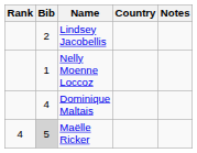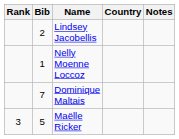 <table class="wikitable" style="text-align:center;"  width=40%>
 <tr>
 <th>Rank</th>
 <th>Bib</th>
 <th>Name</th>
 <th>Country</th>
 <th>Notes</th>
 </tr>
 <tr>
 <td></td>
 <td>2</td>
 <td align=left><a href='#'>Lindsey Jacobellis</a></td>
 <td align=left></td>
 <td></td>
 </tr>
 <tr>
 <td></td>
 <td>1</td>
 <td align=left><a href='#'>Nelly Moenne Loccoz</a></td>
 <td align=left></td>
 <td></td>
 </tr>
 <tr>
 <td></td>
-<td>4</td>
+<td>7</td>
 <td align=left><a href='#'>Dominique Maltais</a></td>
 <td align=left></td>
 <td></td>
 </tr>
 <tr>
-<td>4</td>
-<td style="background: lightgrey;">5</td>
+<td>3</td>
+<td>5</td>
 <td align=left><a href='#'>Maëlle Ricker</a></td>
 <td align=left></td>
 <td></td>
 </tr>
 </table>
